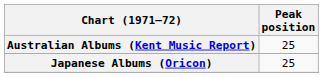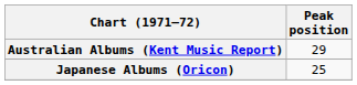 <table class="wikitable sortable plainrowheaders" style="text-align:center">
 <tr>
 <th scope="col">Chart (1971–72)</th>
 <th scope="col">Peak<br> position</th>
 </tr>
 <tr>
 <th scope="row">Australian Albums (<a href='#'>Kent Music Report</a>)</th>
-<td>25</td>
+<td>29</td>
 </tr>
 <tr>
 </tr>
 <tr>
 </tr>
 <tr>
 <th scope="row">Japanese Albums (<a href='#'>Oricon</a>)</th>
 <td align="center">25</td>
 </tr>
 <tr>
 </tr>
 <tr>
 </tr>
 </table>
